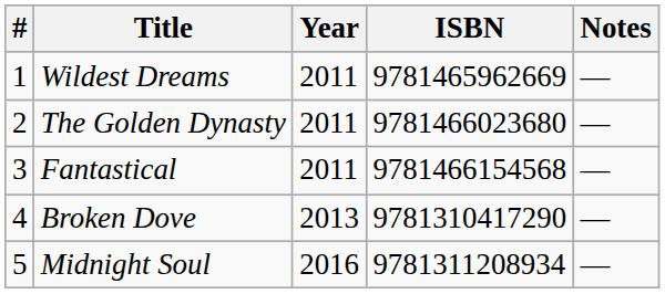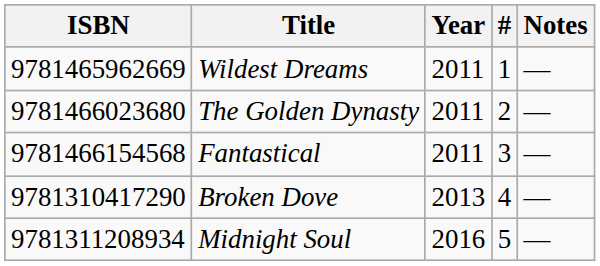 <table class="wikitable">
 <tr>
-<th>#</th>
+<th>ISBN</th>
 <th>Title</th>
 <th>Year</th>
-<th>ISBN</th>
+<th>#</th>
 <th>Notes</th>
 </tr>
 <tr>
-<td>1</td>
+<td>9781465962669</td>
 <td><em>Wildest Dreams</em></td>
 <td>2011</td>
-<td>9781465962669</td>
+<td>1</td>
 <td>—</td>
 </tr>
 <tr>
-<td>2</td>
+<td>9781466023680</td>
 <td><em>The Golden Dynasty</em></td>
 <td>2011</td>
-<td>9781466023680</td>
+<td>2</td>
 <td>—</td>
 </tr>
 <tr>
-<td>3</td>
+<td>9781466154568</td>
 <td><em>Fantastical</em></td>
 <td>2011</td>
-<td>9781466154568</td>
+<td>3</td>
 <td>—</td>
 </tr>
 <tr>
-<td>4</td>
+<td>9781310417290</td>
 <td><em>Broken Dove</em></td>
 <td>2013</td>
-<td>9781310417290</td>
+<td>4</td>
 <td>—</td>
 </tr>
 <tr>
-<td>5</td>
+<td>9781311208934</td>
 <td><em>Midnight Soul</em></td>
 <td>2016</td>
-<td>9781311208934</td>
+<td>5</td>
 <td>—</td>
 </tr>
 </table>
